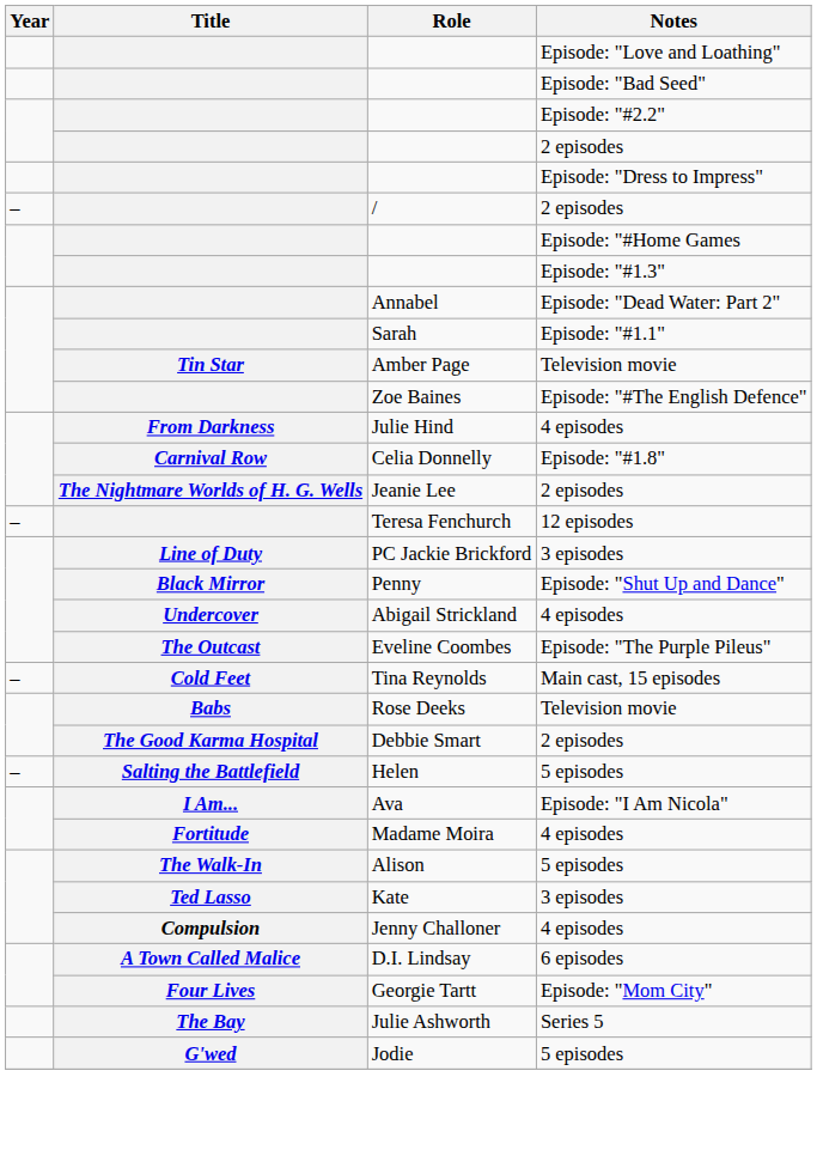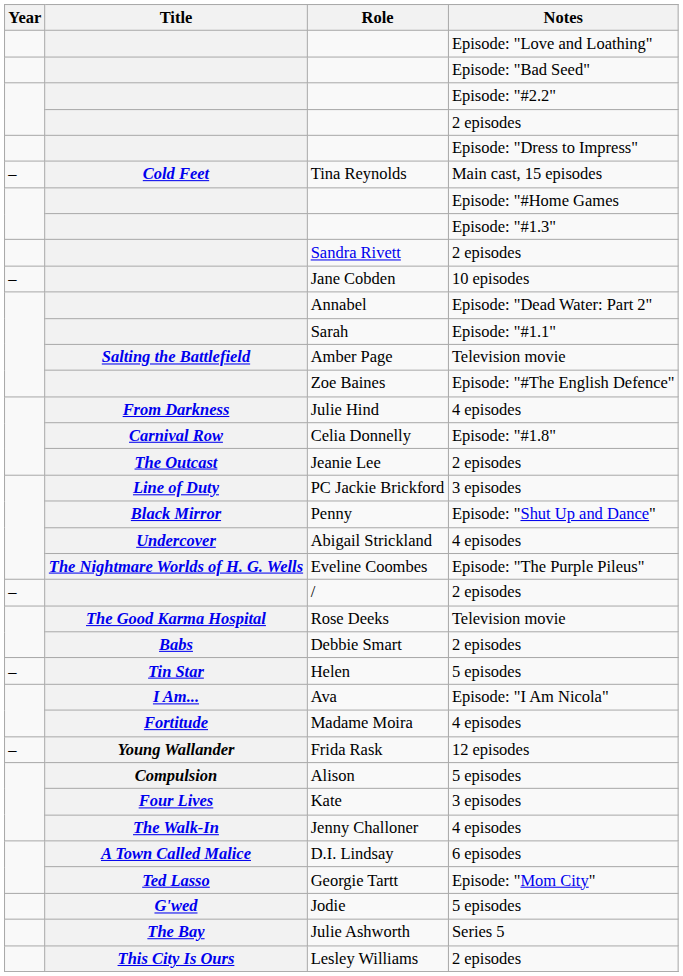 <table class="wikitable plainrowheaders sortable" style="margin-right: 0;">
 <tr>
 <th scope="col">Year</th>
 <th scope="col">Title</th>
 <th scope="col">Role</th>
 <th scope="col" class="unsortable">Notes</th>
 </tr>
 <tr>
 <td></td>
 <th scope="row"><em></em></th>
 <td></td>
 <td>Episode: "Love and Loathing"</td>
 </tr>
 <tr>
 <td></td>
 <th scope="row"><em></em></th>
 <td></td>
 <td>Episode: "Bad Seed"</td>
 </tr>
 <tr>
 <td rowspan="2"></td>
 <th scope="row"><em></em></th>
 <td></td>
 <td>Episode: "#2.2"</td>
 </tr>
 <tr>
 <th scope="row"><em></em></th>
 <td></td>
 <td>2 episodes</td>
 </tr>
 <tr>
 <td></td>
 <th scope="row"><em></em></th>
 <td></td>
 <td>Episode: "Dress to Impress"</td>
 </tr>
 <tr>
 <td>–</td>
-<th scope="row"><em></em></th>
-<td> / </td>
-<td>2 episodes</td>
+<th scope="row"><em><a href='#'>Cold Feet</a></em></th>
+<td>Tina Reynolds</td>
+<td>Main cast, 15 episodes</td>
 </tr>
 <tr>
 <td rowspan="2"></td>
 <th scope="row"><em></em></th>
 <td></td>
 <td>Episode: "#Home Games</td>
 </tr>
 <tr>
 <th scope="row"><em></em></th>
 <td></td>
 <td>Episode: "#1.3"</td>
 </tr>
 <tr>
+<td></td>
+<th scope="row"><em></em></th>
+<td><a href='#'>Sandra Rivett</a></td>
+<td>2 episodes</td>
+</tr>
+<tr>
+<td>–</td>
+<th scope="row"><em></em></th>
+<td>Jane Cobden</td>
+<td>10 episodes</td>
+</tr>
+<tr>
 <td rowspan="4"></td>
 <th scope="row"><em></em></th>
 <td>Annabel</td>
 <td>Episode: "Dead Water: Part 2"</td>
 </tr>
 <tr>
 <th scope="row"><em></em></th>
 <td>Sarah</td>
 <td>Episode: "#1.1"</td>
 </tr>
 <tr>
-<th scope="row"><a href='#'><em>Tin Star</em></a></th>
+<th scope="row"><em><a href='#'>Salting the Battlefield</a></em></th>
 <td>Amber Page</td>
 <td>Television movie</td>
 </tr>
 <tr>
 <th scope="row"><em></em></th>
 <td>Zoe Baines</td>
 <td>Episode: "#The English Defence"</td>
 </tr>
 <tr>
 <td rowspan="3"></td>
 <th scope="row"><em><a href='#'>From Darkness</a></em></th>
 <td>Julie Hind</td>
 <td>4 episodes</td>
 </tr>
 <tr>
 <th scope="row"><em><a href='#'>Carnival Row</a></em></th>
 <td>Celia Donnelly</td>
 <td>Episode: "#1.8"</td>
 </tr>
 <tr>
-<th scope="row"><em><a href='#'>The Nightmare Worlds of H. G. Wells</a></em></th>
+<th scope="row"><a href='#'><em>The Outcast</em></a></th>
 <td>Jeanie Lee</td>
 <td>2 episodes</td>
-</tr>
-<tr>
-<td>–</td>
-<th scope="row"><em></em></th>
-<td>Teresa Fenchurch</td>
-<td>12 episodes</td>
 </tr>
 <tr>
 <td rowspan="4"></td>
 <th scope="row"><em><a href='#'>Line of Duty</a></em></th>
 <td>PC Jackie Brickford</td>
 <td>3 episodes</td>
 </tr>
 <tr>
 <th scope="row"><em><a href='#'>Black Mirror</a></em></th>
 <td>Penny</td>
 <td>Episode: "<a href='#'>Shut Up and Dance</a>"</td>
 </tr>
 <tr>
 <th scope="row"><a href='#'><em>Undercover</em></a></th>
 <td>Abigail Strickland</td>
 <td>4 episodes</td>
 </tr>
 <tr>
-<th scope="row"><a href='#'><em>The Outcast</em></a></th>
+<th scope="row"><em><a href='#'>The Nightmare Worlds of H. G. Wells</a></em></th>
 <td>Eveline Coombes</td>
 <td>Episode: "The Purple Pileus"</td>
 </tr>
 <tr>
 <td>–</td>
-<th scope="row"><em><a href='#'>Cold Feet</a></em></th>
-<td>Tina Reynolds</td>
-<td>Main cast, 15 episodes</td>
+<th scope="row"><em></em></th>
+<td> / </td>
+<td>2 episodes</td>
 </tr>
 <tr>
 <td rowspan="2"></td>
-<th scope="row"><a href='#'><em>Babs</em></a></th>
+<th scope="row"><em><a href='#'>The Good Karma Hospital</a></em></th>
 <td>Rose Deeks</td>
 <td>Television movie</td>
 </tr>
 <tr>
-<th scope="row"><em><a href='#'>The Good Karma Hospital</a></em></th>
+<th scope="row"><a href='#'><em>Babs</em></a></th>
 <td>Debbie Smart</td>
 <td>2 episodes</td>
 </tr>
 <tr>
 <td>–</td>
-<th scope="row"><em><a href='#'>Salting the Battlefield</a></em></th>
+<th scope="row"><a href='#'><em>Tin Star</em></a></th>
 <td>Helen</td>
 <td>5 episodes</td>
 </tr>
 <tr>
 <td rowspan="2"></td>
 <th scope="row"><a href='#'><em>I Am...</em></a></th>
 <td>Ava</td>
 <td>Episode: "I Am Nicola"</td>
 </tr>
 <tr>
 <th scope="row"><a href='#'><em>Fortitude</em></a></th>
 <td>Madame Moira</td>
 <td>4 episodes</td>
 </tr>
 <tr>
+<td>–</td>
+<th scope="row"><em>Young Wallander</em></th>
+<td>Frida Rask</td>
+<td>12 episodes</td>
+</tr>
+<tr>
 <td rowspan="3"></td>
-<th scope="row"><a href='#'><em>The Walk-In</em></a></th>
+<th scope="row"><em>Compulsion</em></th>
 <td>Alison</td>
 <td>5 episodes</td>
 </tr>
 <tr>
-<th scope="row"><em><a href='#'>Ted Lasso</a></em></th>
+<th scope="row"><em><a href='#'>Four Lives</a></em></th>
 <td>Kate</td>
 <td>3 episodes</td>
 </tr>
 <tr>
-<th scope="row"><em>Compulsion</em></th>
+<th scope="row"><a href='#'><em>The Walk-In</em></a></th>
 <td>Jenny Challoner</td>
 <td>4 episodes</td>
 </tr>
 <tr>
 <td rowspan="2"></td>
 <th scope="row"><a href='#'><em>A Town Called Malice</em></a></th>
 <td>D.I. Lindsay</td>
 <td>6 episodes</td>
 </tr>
 <tr>
-<th scope="row"><em><a href='#'>Four Lives</a></em></th>
+<th scope="row"><em><a href='#'>Ted Lasso</a></em></th>
 <td>Georgie Tartt</td>
 <td>Episode: "<a href='#'>Mom City</a>"</td>
+</tr>
+<tr>
+<td></td>
+<th scope="row"><em><a href='#'>G'wed</a></em></th>
+<td>Jodie</td>
+<td>5 episodes</td>
 </tr>
 <tr>
 <td></td>
 <th scope="row"><a href='#'><em>The Bay</em></a></th>
 <td>Julie Ashworth</td>
 <td>Series 5</td>
 </tr>
 <tr>
 <td></td>
-<th scope="row"><em><a href='#'>G'wed</a></em></th>
-<td>Jodie</td>
-<td>5 episodes</td>
+<th scope="row"><a href='#'><em>This City Is Ours</em></a></th>
+<td>Lesley Williams</td>
+<td>2 episodes</td>
 </tr>
 <tr>
 </tr>
 </table>
